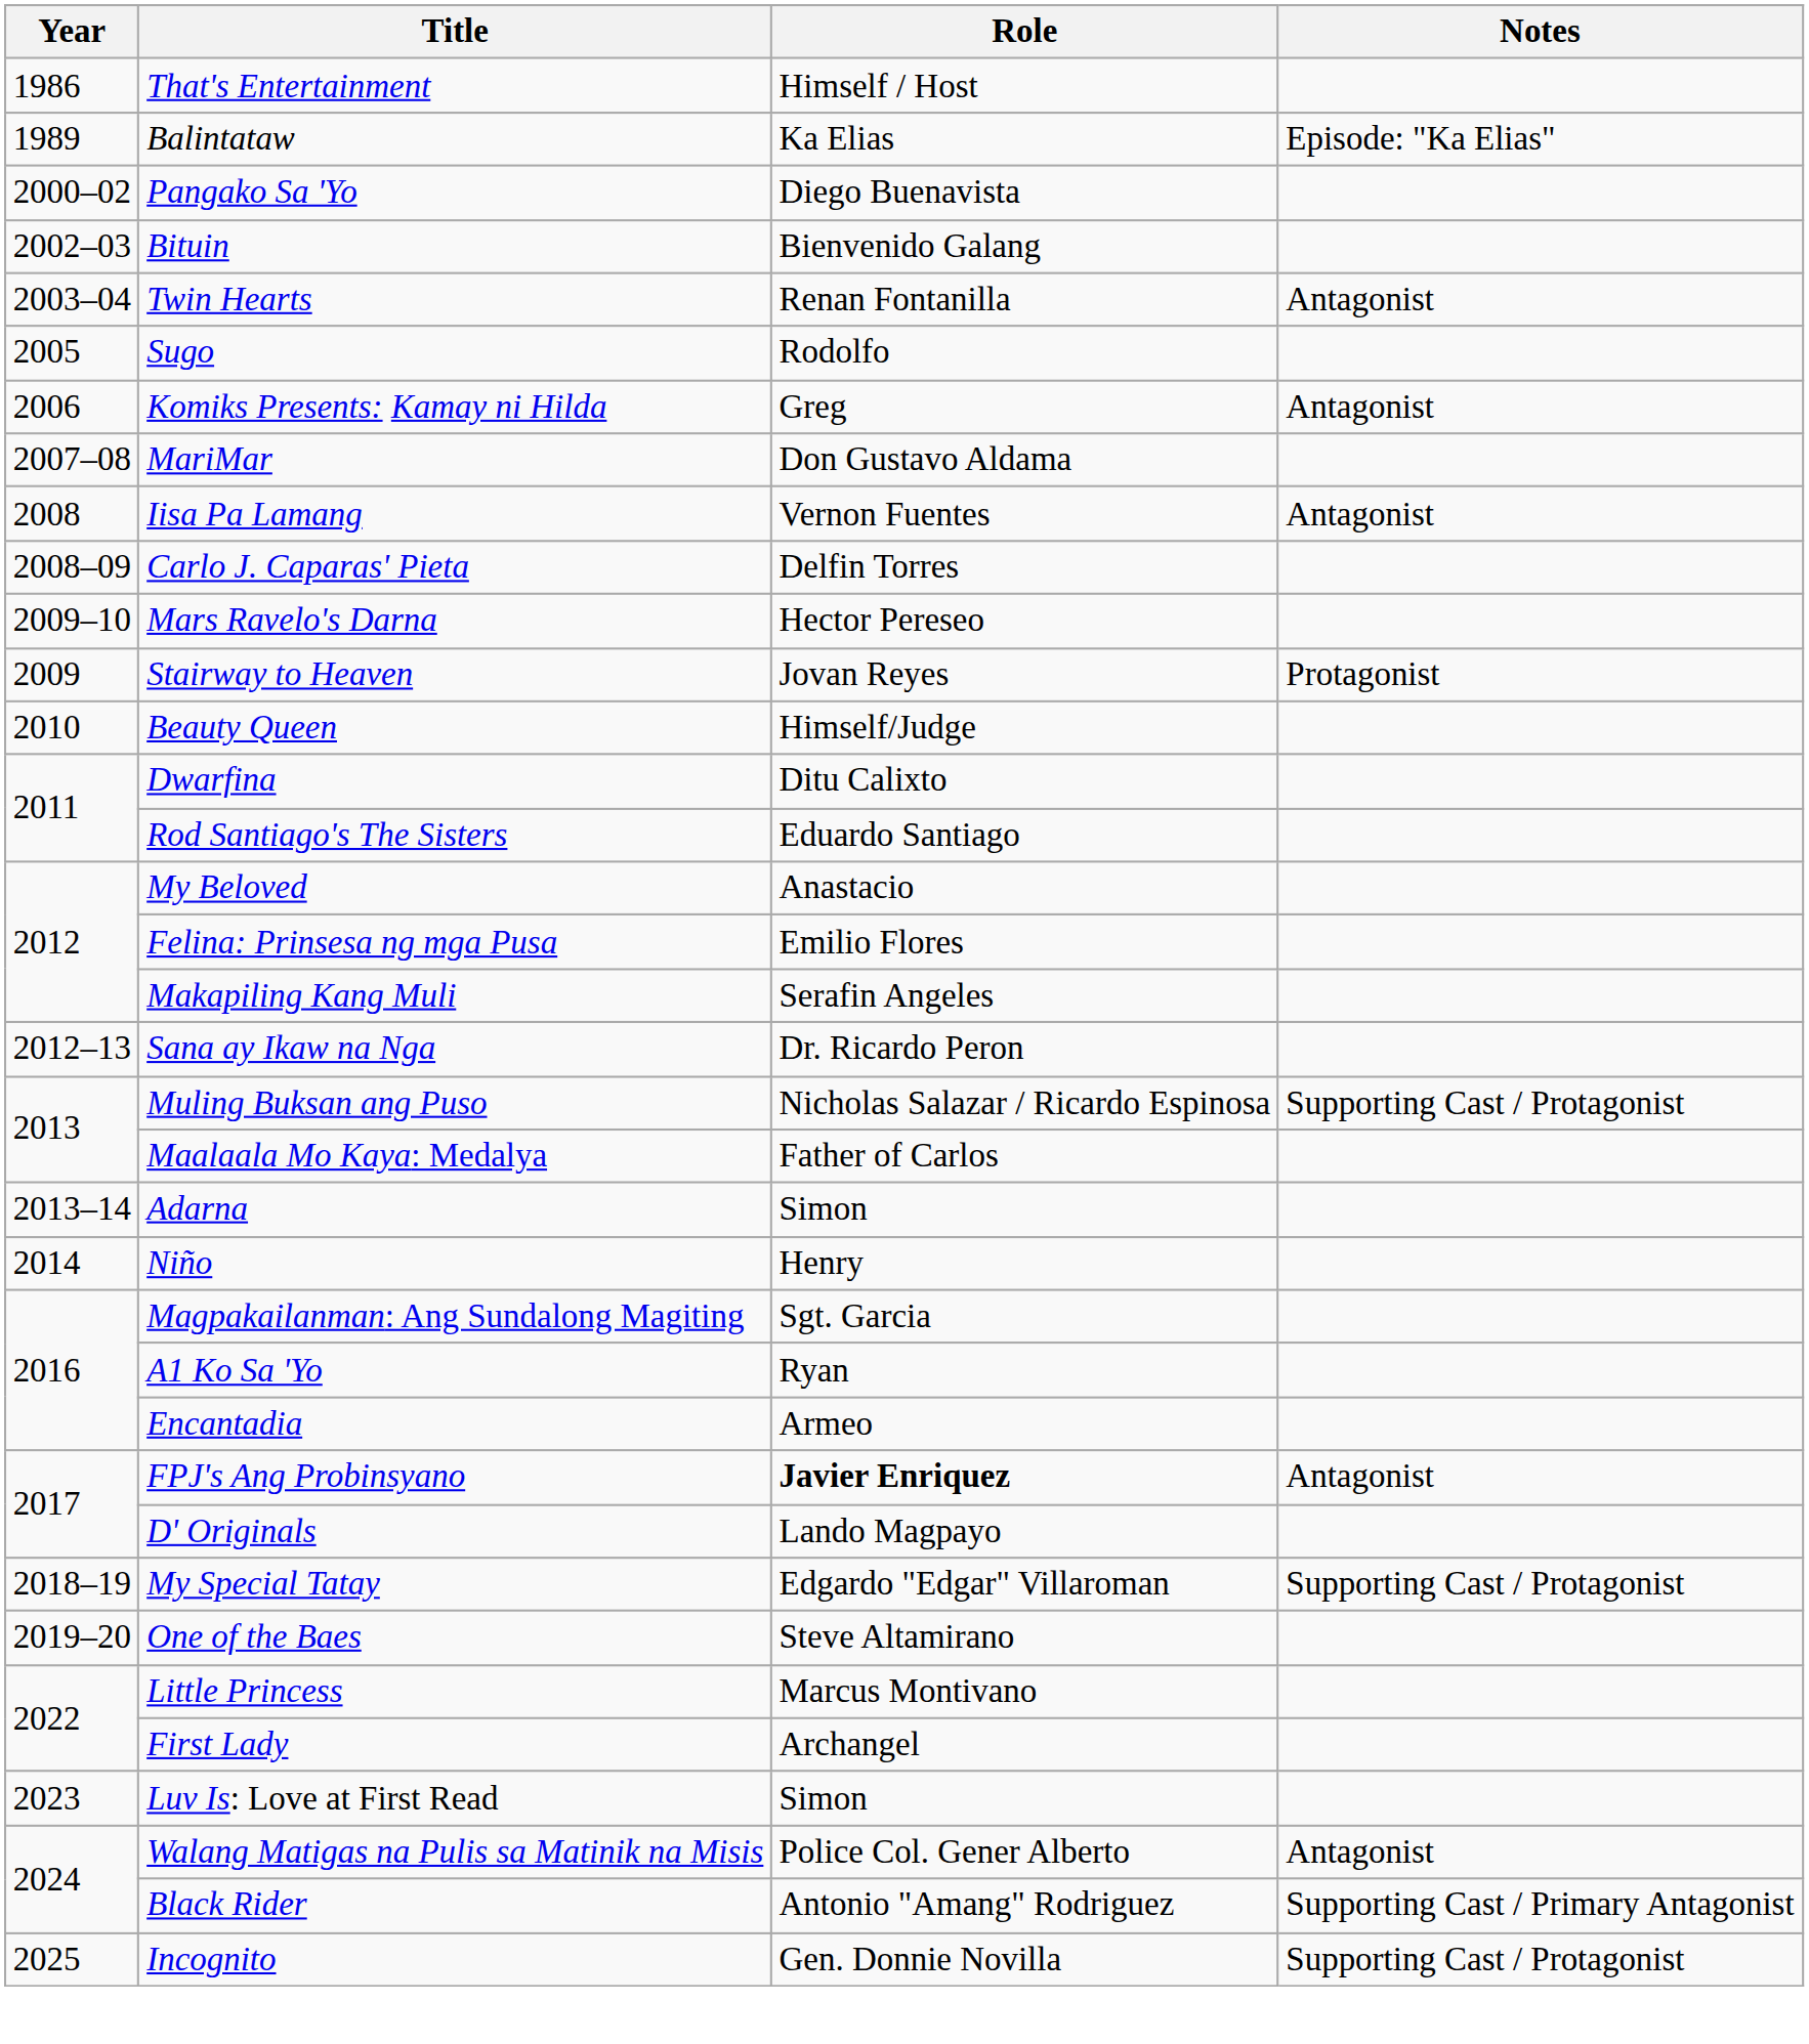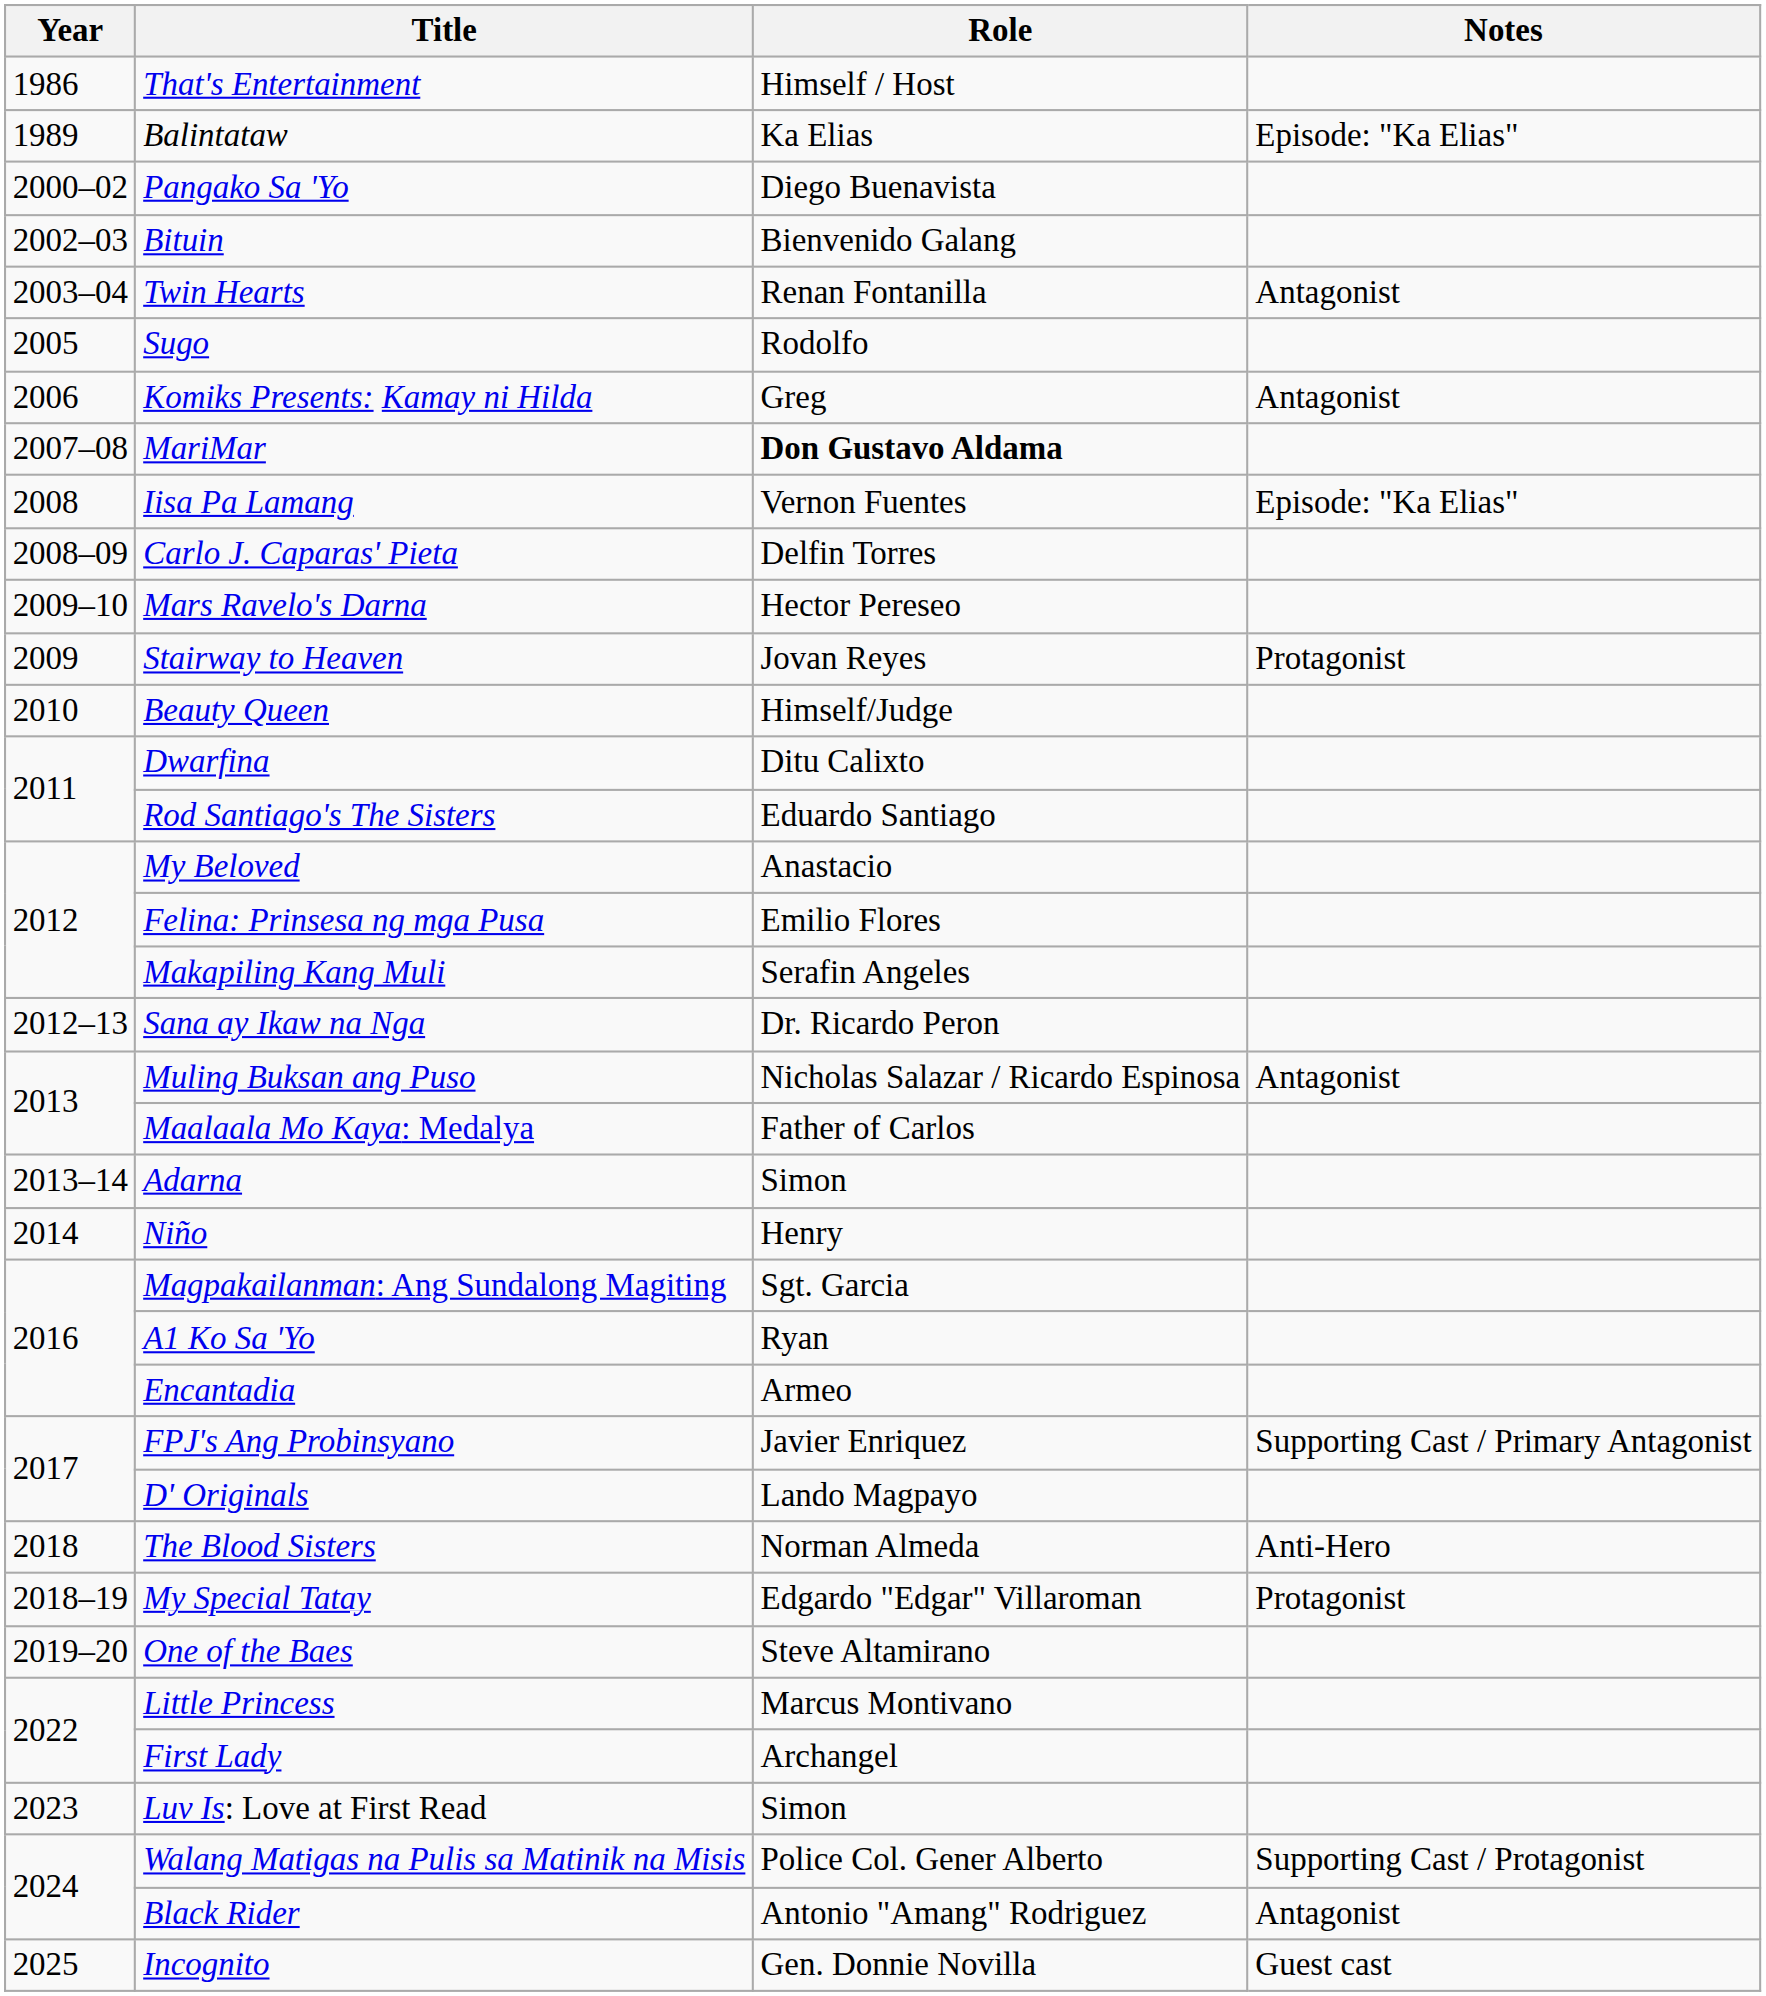 <table class="wikitable">
 <tr>
 <th>Year</th>
 <th>Title</th>
 <th>Role</th>
 <th>Notes</th>
 </tr>
 <tr>
 <td>1986</td>
 <td><em><a href='#'>That's Entertainment</a></em></td>
 <td>Himself / Host</td>
 <td></td>
 </tr>
 <tr>
 <td>1989</td>
 <td><em>Balintataw</em></td>
 <td>Ka Elias</td>
 <td>Episode: "Ka Elias"</td>
 </tr>
 <tr>
 <td>2000–02</td>
 <td><em><a href='#'>Pangako Sa 'Yo</a></em></td>
 <td>Diego Buenavista</td>
 <td></td>
 </tr>
 <tr>
 <td>2002–03</td>
 <td><em><a href='#'>Bituin</a></em></td>
 <td>Bienvenido Galang</td>
 <td></td>
 </tr>
 <tr>
 <td>2003–04</td>
 <td><em><a href='#'>Twin Hearts</a></em></td>
 <td>Renan Fontanilla</td>
 <td>Antagonist</td>
 </tr>
 <tr>
 <td>2005</td>
 <td><em><a href='#'>Sugo</a></em></td>
 <td>Rodolfo</td>
 <td></td>
 </tr>
 <tr>
 <td>2006</td>
 <td><em><a href='#'>Komiks Presents:</a> <a href='#'>Kamay ni Hilda</a></em></td>
 <td>Greg</td>
 <td>Antagonist</td>
 </tr>
 <tr>
 <td>2007–08</td>
 <td><em><a href='#'>MariMar</a></em></td>
-<td>Don Gustavo Aldama</td>
+<td><strong>Don Gustavo Aldama</strong></td>
 <td></td>
 </tr>
 <tr>
 <td>2008</td>
 <td><em><a href='#'>Iisa Pa Lamang</a></em></td>
 <td>Vernon Fuentes</td>
-<td>Antagonist</td>
+<td>Episode: "Ka Elias"</td>
 </tr>
 <tr>
 <td>2008–09</td>
 <td><em><a href='#'>Carlo J. Caparas' Pieta</a></em></td>
 <td>Delfin Torres</td>
 <td></td>
 </tr>
 <tr>
 <td>2009–10</td>
 <td><em><a href='#'>Mars Ravelo's Darna</a></em></td>
 <td>Hector Pereseo</td>
 <td></td>
 </tr>
 <tr>
 <td>2009</td>
 <td><em><a href='#'>Stairway to Heaven</a></em></td>
 <td>Jovan Reyes</td>
 <td>Protagonist</td>
 </tr>
 <tr>
 <td>2010</td>
 <td><em><a href='#'>Beauty Queen</a></em></td>
 <td>Himself/Judge</td>
 <td></td>
 </tr>
 <tr>
 <td rowspan=2>2011</td>
 <td><em><a href='#'>Dwarfina</a></em></td>
 <td>Ditu Calixto</td>
 <td></td>
 </tr>
 <tr>
 <td><em><a href='#'>Rod Santiago's The Sisters</a></em></td>
 <td>Eduardo Santiago</td>
 <td></td>
 </tr>
 <tr>
 <td rowspan=3>2012</td>
 <td><em><a href='#'>My Beloved</a></em></td>
 <td>Anastacio</td>
 <td></td>
 </tr>
 <tr>
 <td><em><a href='#'>Felina: Prinsesa ng mga Pusa</a></em></td>
 <td>Emilio Flores</td>
 <td></td>
 </tr>
 <tr>
 <td><em><a href='#'>Makapiling Kang Muli</a></em></td>
 <td>Serafin Angeles</td>
 <td></td>
 </tr>
 <tr>
 <td>2012–13</td>
 <td><em><a href='#'>Sana ay Ikaw na Nga</a></em></td>
 <td>Dr. Ricardo Peron</td>
 <td></td>
 </tr>
 <tr>
 <td rowspan="2">2013</td>
 <td><em><a href='#'>Muling Buksan ang Puso</a></em></td>
 <td>Nicholas Salazar / Ricardo Espinosa</td>
-<td>Supporting Cast / Protagonist</td>
+<td>Antagonist</td>
 </tr>
 <tr>
 <td><a href='#'><em>Maalaala Mo Kaya</em>: Medalya</a></td>
 <td>Father of Carlos</td>
 <td></td>
 </tr>
 <tr>
 <td>2013–14</td>
 <td><em><a href='#'>Adarna</a></em></td>
 <td>Simon</td>
 <td></td>
 </tr>
 <tr>
 <td>2014</td>
 <td><em><a href='#'>Niño</a></em></td>
 <td>Henry</td>
 <td></td>
 </tr>
 <tr>
 <td rowspan="3">2016</td>
 <td><a href='#'><em>Magpakailanman</em>: Ang Sundalong Magiting</a></td>
 <td>Sgt. Garcia</td>
 <td></td>
 </tr>
 <tr>
 <td><em><a href='#'>A1 Ko Sa 'Yo</a></em></td>
 <td>Ryan</td>
 <td></td>
 </tr>
 <tr>
 <td><em><a href='#'>Encantadia</a></em></td>
 <td>Armeo</td>
 <td></td>
 </tr>
 <tr>
 <td rowspan="2">2017</td>
 <td><em><a href='#'>FPJ's Ang Probinsyano</a></em></td>
-<td><strong>Javier Enriquez</strong></td>
-<td>Antagonist</td>
+<td>Javier Enriquez</td>
+<td>Supporting Cast / Primary Antagonist</td>
 </tr>
 <tr>
 <td><em><a href='#'>D' Originals</a></em></td>
 <td>Lando Magpayo</td>
 <td></td>
 </tr>
 <tr>
+<td>2018</td>
+<td><em><a href='#'>The Blood Sisters</a></em></td>
+<td>Norman Almeda</td>
+<td>Anti-Hero</td>
+</tr>
+<tr>
 <td>2018–19</td>
 <td><em><a href='#'>My Special Tatay</a></em></td>
 <td>Edgardo "Edgar" Villaroman</td>
-<td>Supporting Cast / Protagonist</td>
+<td>Protagonist</td>
 </tr>
 <tr>
 <td>2019–20</td>
 <td><em><a href='#'>One of the Baes</a></em></td>
 <td>Steve Altamirano</td>
 <td></td>
 </tr>
 <tr>
 <td rowspan="2">2022</td>
 <td><em><a href='#'>Little Princess</a></em></td>
 <td>Marcus Montivano</td>
 <td></td>
 </tr>
 <tr>
 <td><em><a href='#'>First Lady</a></em></td>
 <td>Archangel</td>
 <td></td>
 </tr>
 <tr>
 <td>2023</td>
 <td><em><a href='#'>Luv Is</a></em>: Love at First Read</td>
 <td>Simon</td>
 <td></td>
 </tr>
 <tr>
 <td rowspan="2">2024</td>
 <td><em><a href='#'>Walang Matigas na Pulis sa Matinik na Misis</a></em></td>
 <td>Police Col. Gener Alberto</td>
-<td>Antagonist</td>
+<td>Supporting Cast / Protagonist</td>
 </tr>
 <tr>
 <td><em><a href='#'>Black Rider</a></em></td>
 <td>Antonio "Amang" Rodriguez</td>
-<td>Supporting Cast / Primary Antagonist</td>
+<td>Antagonist</td>
 </tr>
 <tr>
 <td>2025</td>
 <td><em><a href='#'>Incognito</a></em></td>
 <td>Gen. Donnie Novilla</td>
-<td>Supporting Cast / Protagonist</td>
+<td>Guest cast</td>
 </tr>
 </table>
